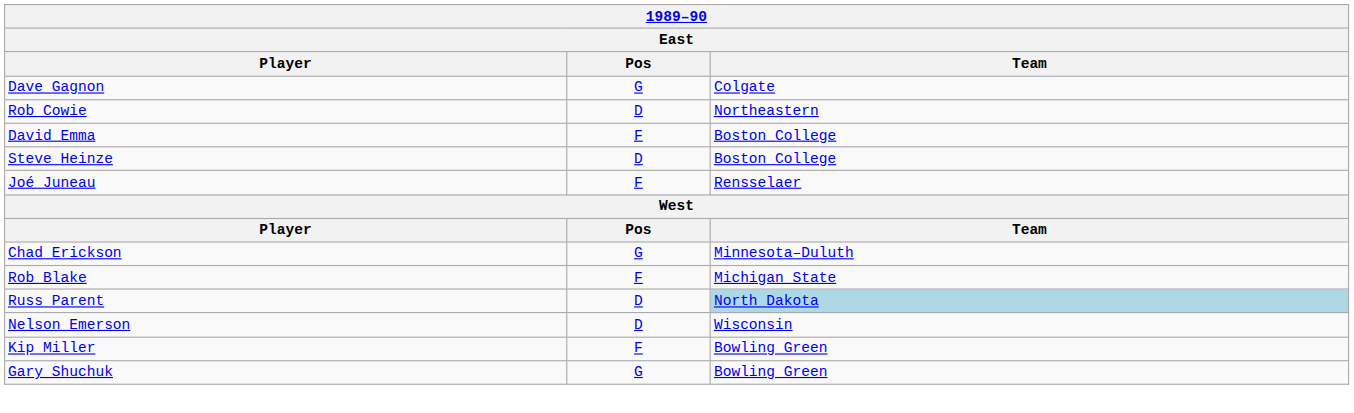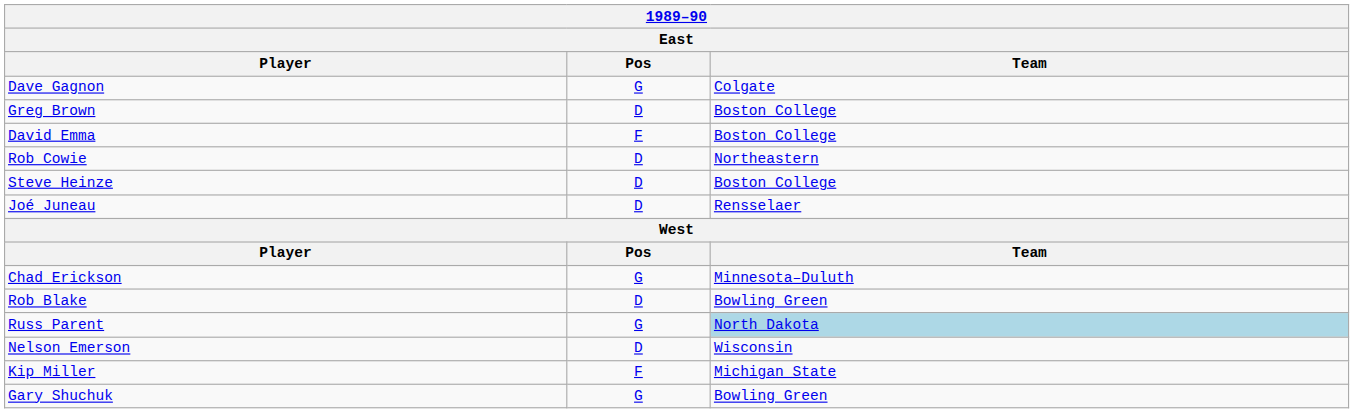 <table class="wikitable" width=95%>
 <tr>
 <th colspan=3><a href='#'>1989–90</a></th>
 </tr>
 <tr>
 <th colspan=3><strong>East</strong></th>
 </tr>
 <tr>
 <th>Player</th>
 <th>Pos</th>
 <th>Team</th>
 </tr>
 <tr>
 <td><a href='#'>Dave Gagnon</a></td>
 <td style="text-align:center;"><a href='#'>G</a></td>
 <td><a href='#'>Colgate</a></td>
 </tr>
 <tr>
-<td><a href='#'>Rob Cowie</a></td>
+<td><a href='#'>Greg Brown</a></td>
 <td style="text-align:center;"><a href='#'>D</a></td>
-<td><a href='#'>Northeastern</a></td>
+<td><a href='#'>Boston College</a></td>
 </tr>
 <tr>
 <td><a href='#'>David Emma</a></td>
 <td style="text-align:center;"><a href='#'>F</a></td>
 <td><a href='#'>Boston College</a></td>
+</tr>
+<tr>
+<td><a href='#'>Rob Cowie</a></td>
+<td style="text-align:center;"><a href='#'>D</a></td>
+<td><a href='#'>Northeastern</a></td>
 </tr>
 <tr>
 <td><a href='#'>Steve Heinze</a></td>
 <td style="text-align:center;"><a href='#'>D</a></td>
 <td><a href='#'>Boston College</a></td>
 </tr>
 <tr>
 <td><a href='#'>Joé Juneau</a></td>
-<td style="text-align:center;"><a href='#'>F</a></td>
+<td style="text-align:center;"><a href='#'>D</a></td>
 <td><a href='#'>Rensselaer</a></td>
 </tr>
 <tr>
 <th colspan=3><strong>West</strong></th>
 </tr>
 <tr>
 <th>Player</th>
 <th>Pos</th>
 <th>Team</th>
 </tr>
 <tr>
 <td><a href='#'>Chad Erickson</a></td>
 <td style="text-align:center;"><a href='#'>G</a></td>
 <td><a href='#'>Minnesota–Duluth</a></td>
 </tr>
 <tr>
 <td><a href='#'>Rob Blake</a></td>
-<td style="text-align:center;"><a href='#'>F</a></td>
-<td><a href='#'>Michigan State</a></td>
+<td style="text-align:center;"><a href='#'>D</a></td>
+<td><a href='#'>Bowling Green</a></td>
 </tr>
 <tr>
 <td><a href='#'>Russ Parent</a></td>
-<td style="text-align:center;"><a href='#'>D</a></td>
+<td style="text-align:center;"><a href='#'>G</a></td>
 <td style="background: lightblue;"><a href='#'>North Dakota</a></td>
 </tr>
 <tr>
 <td><a href='#'>Nelson Emerson</a></td>
 <td style="text-align:center;"><a href='#'>D</a></td>
 <td><a href='#'>Wisconsin</a></td>
 </tr>
 <tr>
 <td><a href='#'>Kip Miller</a></td>
 <td style="text-align:center;"><a href='#'>F</a></td>
-<td><a href='#'>Bowling Green</a></td>
+<td><a href='#'>Michigan State</a></td>
 </tr>
 <tr>
 <td><a href='#'>Gary Shuchuk</a></td>
 <td style="text-align:center;"><a href='#'>G</a></td>
 <td><a href='#'>Bowling Green</a></td>
 </tr>
 </table>
